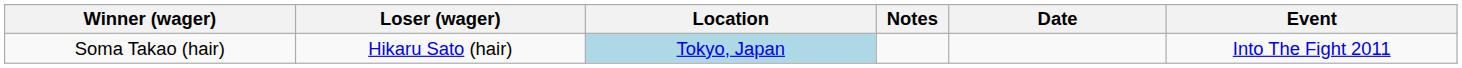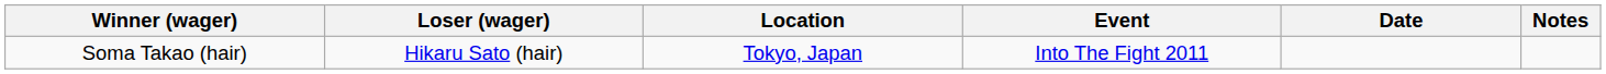 <table class="wikitable sortable" width=100%  style="text-align: center">
 <tr>
 <th width=20% scope="col">Winner (wager)</th>
 <th width=20% scope="col">Loser (wager)</th>
 <th width=20% scope="col">Location</th>
+<th width=20% scope="col">Event</th>
+<th width=15% scope="col">Date</th>
 <th class="unsortable" width=5% scope="col">Notes</th>
-<th width=15% scope="col">Date</th>
-<th width=20% scope="col">Event</th>
 </tr>
 <tr>
 <td>Soma Takao (hair)</td>
 <td><a href='#'>Hikaru Sato</a> (hair)</td>
-<td style="background: lightblue;"><a href='#'>Tokyo, Japan</a></td>
+<td><a href='#'>Tokyo, Japan</a></td>
+<td><a href='#'>Into The Fight 2011</a></td>
 <td></td>
 <td></td>
-<td><a href='#'>Into The Fight 2011</a></td>
 </tr>
 </table>
